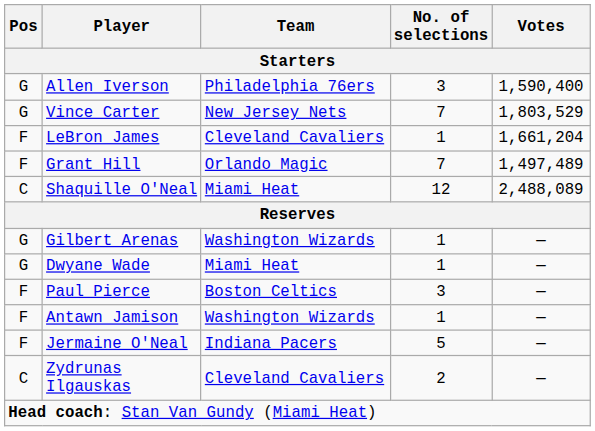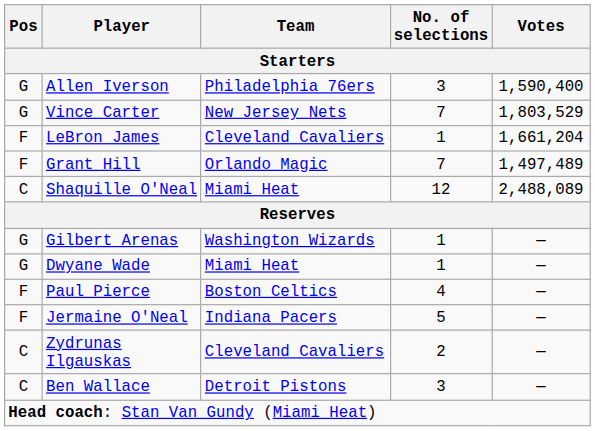 <table class="wikitable" style="text-align:center">
 <tr>
 <th scope="col" style="width:25px;">Pos</th>
 <th scope="col" style="width:125px;">Player</th>
 <th scope="col" style="width:150px;">Team</th>
 <th scope="col" style="width:75px;">No. of selections</th>
 <th scope="col" style="width:75px;">Votes</th>
 </tr>
 <tr>
 <th scope="col" colspan="5">Starters</th>
 </tr>
 <tr>
 <td>G</td>
 <td style="text-align:left"><a href='#'>Allen Iverson</a></td>
 <td style="text-align:left"><a href='#'>Philadelphia 76ers</a></td>
 <td>3</td>
 <td>1,590,400</td>
 </tr>
 <tr>
 <td>G</td>
 <td style="text-align:left"><a href='#'>Vince Carter</a></td>
 <td style="text-align:left"><a href='#'>New Jersey Nets</a></td>
 <td>7</td>
 <td>1,803,529</td>
 </tr>
 <tr>
 <td>F</td>
 <td style="text-align:left"><a href='#'>LeBron James</a></td>
 <td style="text-align:left"><a href='#'>Cleveland Cavaliers</a></td>
 <td>1</td>
 <td>1,661,204</td>
 </tr>
 <tr>
 <td>F</td>
 <td style="text-align:left"><a href='#'>Grant Hill</a></td>
 <td style="text-align:left"><a href='#'>Orlando Magic</a></td>
 <td>7</td>
 <td>1,497,489</td>
 </tr>
 <tr>
 <td>C</td>
 <td style="text-align:left"><a href='#'>Shaquille O'Neal</a></td>
 <td style="text-align:left"><a href='#'>Miami Heat</a></td>
 <td>12</td>
 <td>2,488,089</td>
 </tr>
 <tr>
 <th scope="col" colspan="5">Reserves</th>
 </tr>
 <tr>
 <td>G</td>
 <td style="text-align:left"><a href='#'>Gilbert Arenas</a></td>
 <td style="text-align:left"><a href='#'>Washington Wizards</a></td>
 <td>1</td>
 <td>—</td>
 </tr>
 <tr>
 <td>G</td>
 <td style="text-align:left"><a href='#'>Dwyane Wade</a></td>
 <td style="text-align:left"><a href='#'>Miami Heat</a></td>
 <td>1</td>
 <td>—</td>
 </tr>
 <tr>
 <td>F</td>
 <td style="text-align:left"><a href='#'>Paul Pierce</a></td>
 <td style="text-align:left"><a href='#'>Boston Celtics</a></td>
-<td>3</td>
-<td>—</td>
-</tr>
-<tr>
-<td>F</td>
-<td style="text-align:left"><a href='#'>Antawn Jamison</a></td>
-<td style="text-align:left"><a href='#'>Washington Wizards</a></td>
-<td>1</td>
+<td>4</td>
 <td>—</td>
 </tr>
 <tr>
 <td>F</td>
 <td style="text-align:left"><a href='#'>Jermaine O'Neal</a></td>
 <td style="text-align:left"><a href='#'>Indiana Pacers</a></td>
 <td>5</td>
 <td>—</td>
 </tr>
 <tr>
 <td>C</td>
 <td style="text-align:left"><a href='#'>Zydrunas Ilgauskas</a></td>
 <td style="text-align:left"><a href='#'>Cleveland Cavaliers</a></td>
 <td>2</td>
 <td>—</td>
 </tr>
 <tr>
+<td>C</td>
+<td style="text-align:left"><a href='#'>Ben Wallace</a></td>
+<td style="text-align:left"><a href='#'>Detroit Pistons</a></td>
+<td>3</td>
+<td>—</td>
+</tr>
+<tr>
 <td style="text-align:left" colspan="5"><strong>Head coach</strong>: <a href='#'>Stan Van Gundy</a> (<a href='#'>Miami Heat</a>)</td>
 </tr>
 </table>
